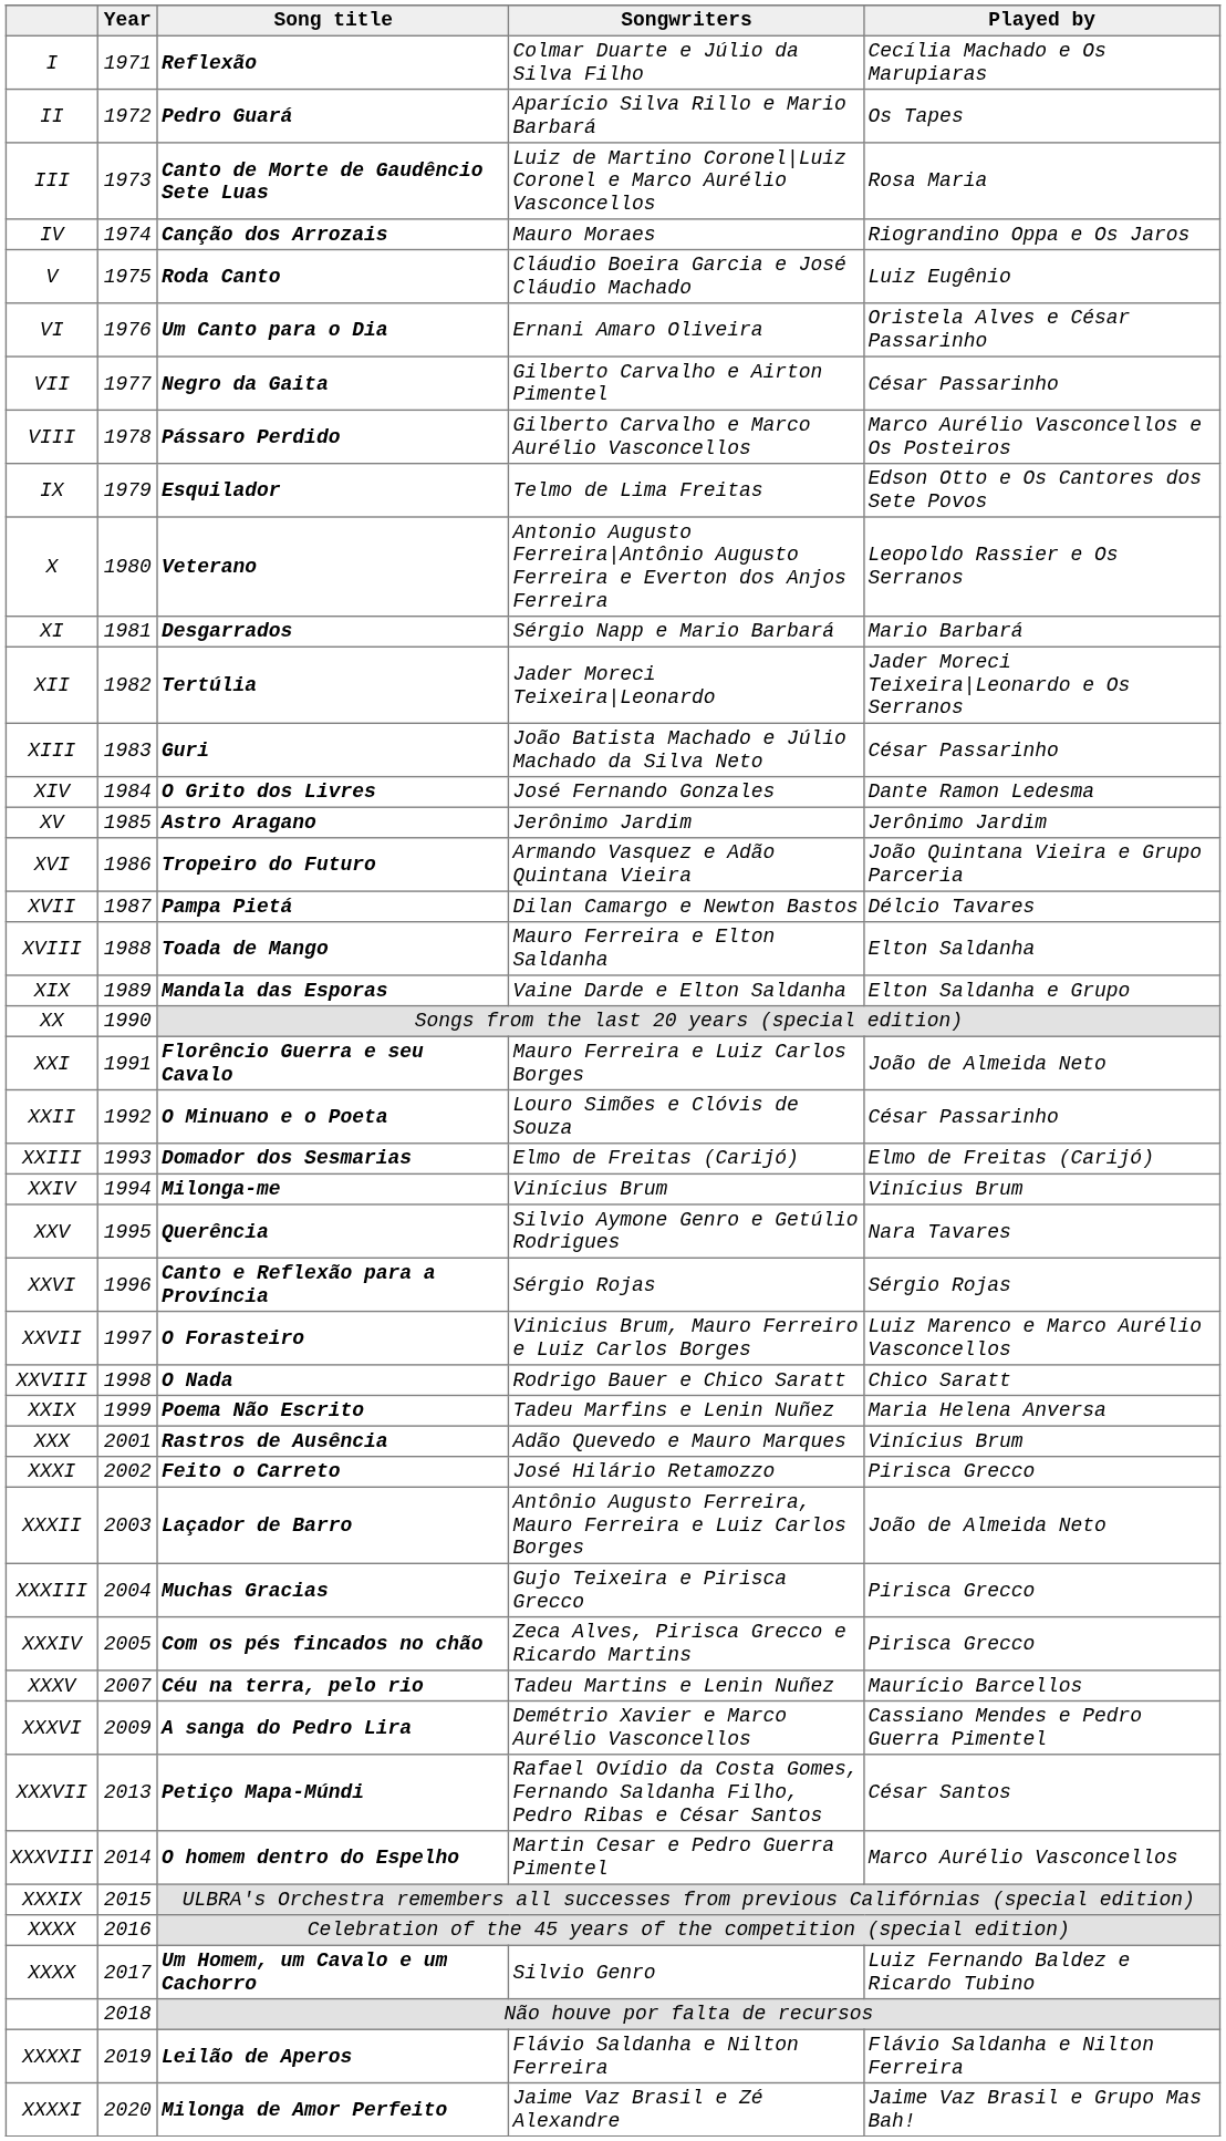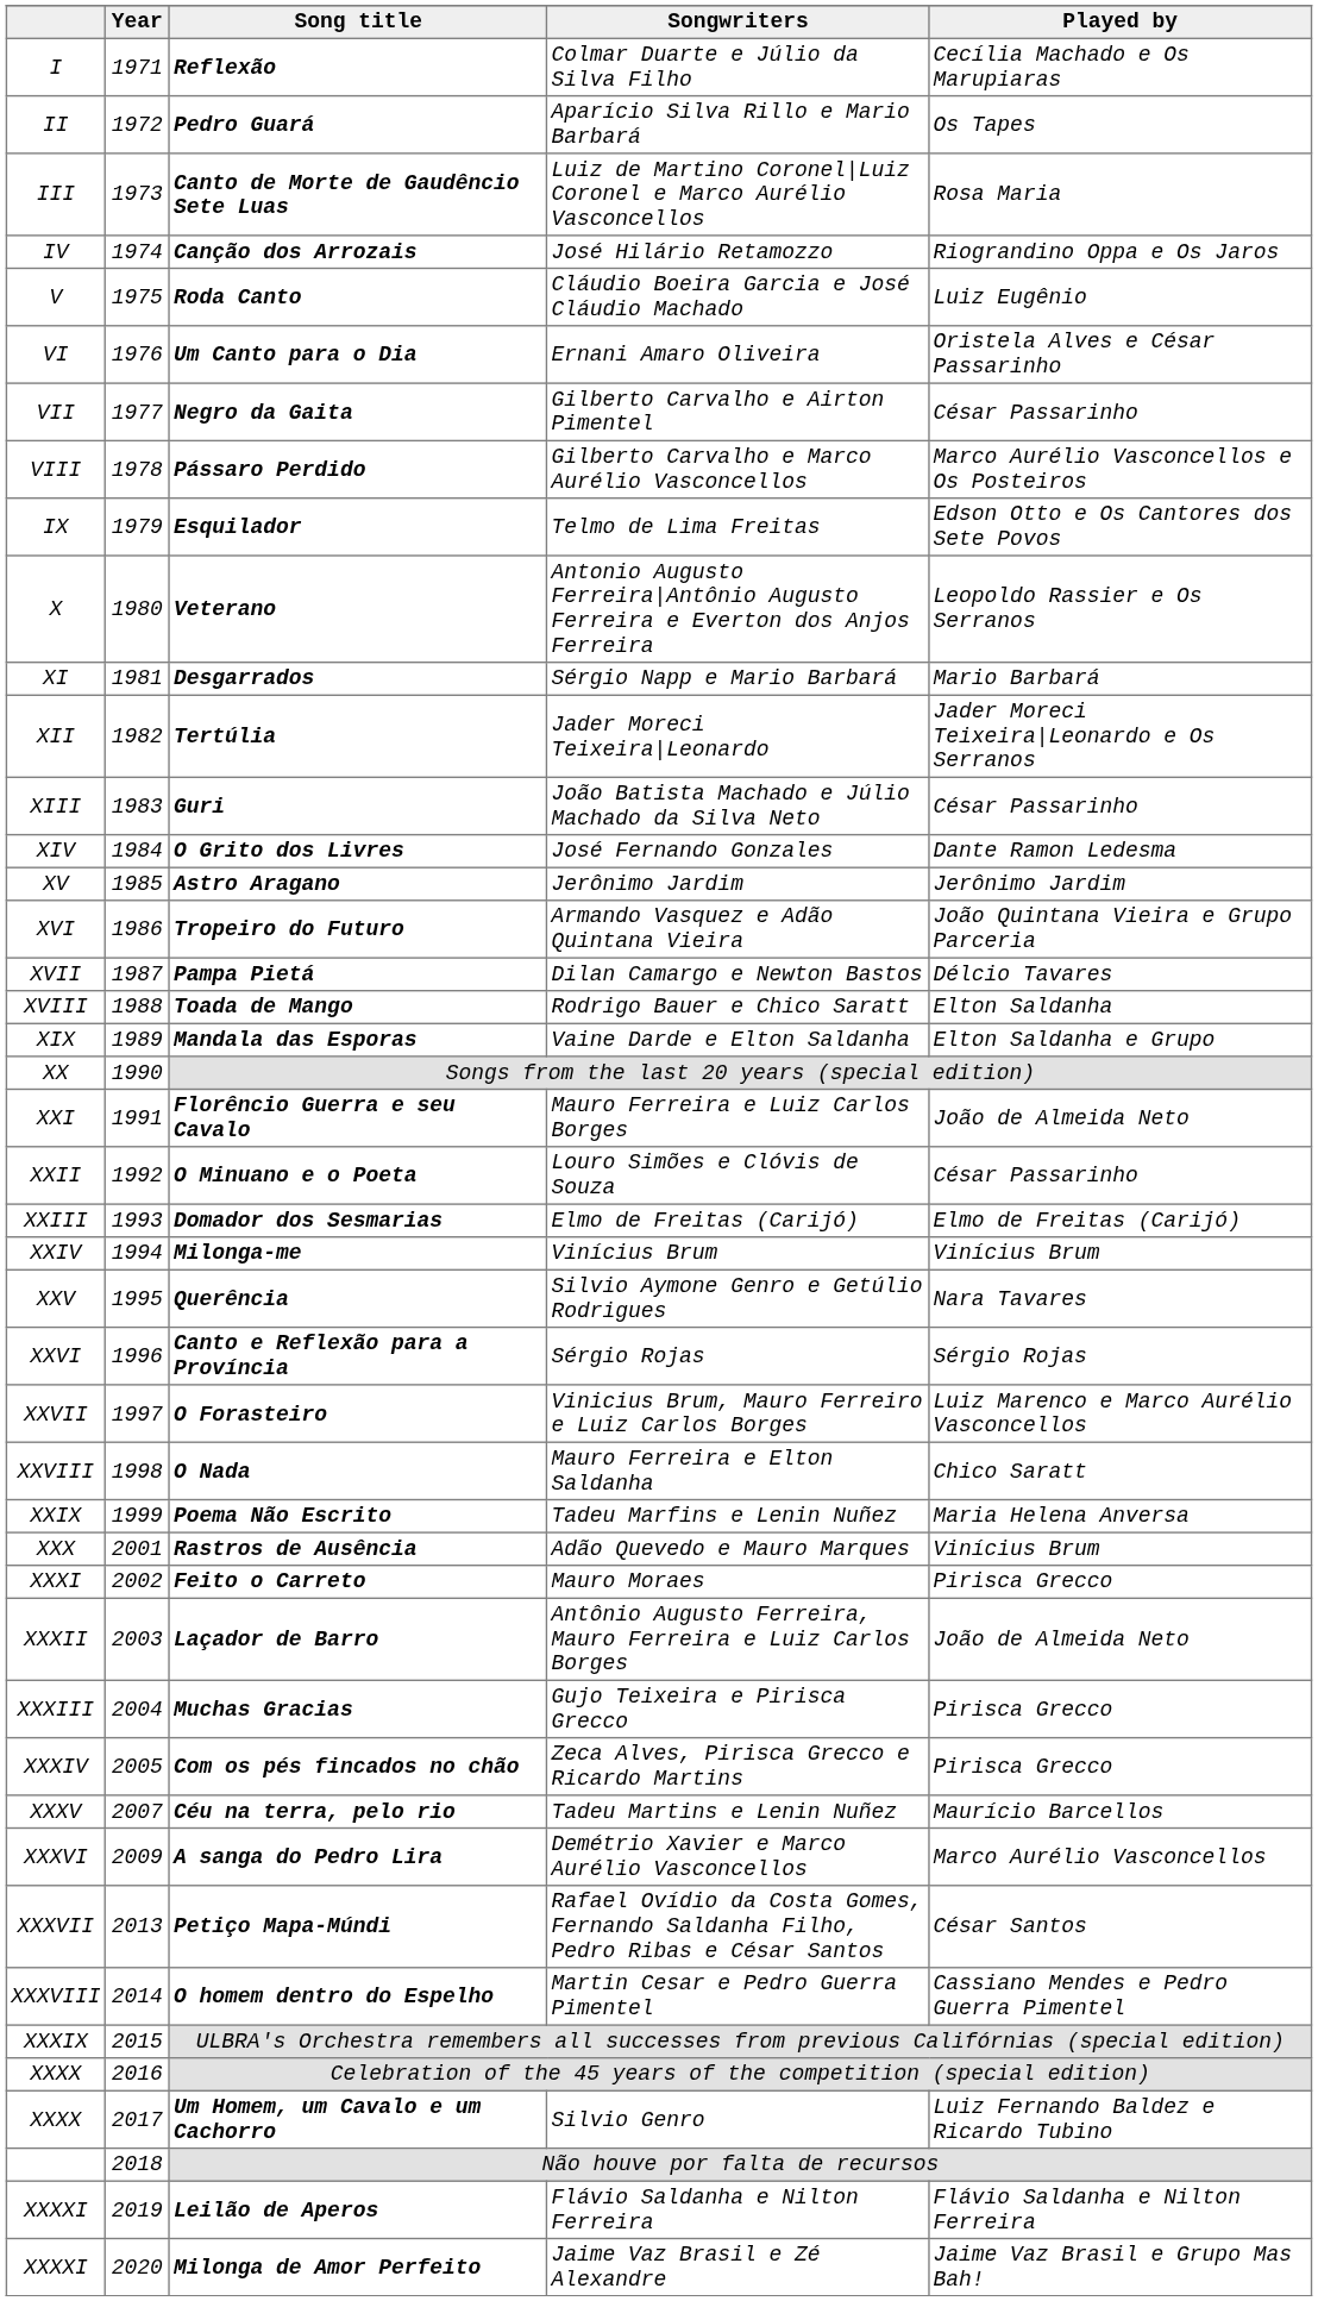 <table class="toccolours" border="1" cellpadding="2" style="border-collapse: collapse; text-align: center; width: 90%; margin: 0 auto;">
 <tr style= "background: #e2e2e2;">
 </tr>
 <tr style="background: #efefef;">
 <th width=5%></th>
 <th width=5%>Year</th>
 <th width=30%>Song title</th>
 <th width=30%>Songwriters</th>
 <th width=30%>Played by</th>
 </tr>
 <tr>
 <td align="center"><em>I</em></td>
 <td align="center"><em>1971</em></td>
 <td align="left"><strong><em>Reflexão</em></strong></td>
 <td align="left"><em>Colmar Duarte e Júlio da Silva Filho</em></td>
 <td align="left"><em>Cecília Machado e Os Marupiaras</em></td>
 </tr>
 <tr>
 <td align="center"><em>II</em></td>
 <td align="center"><em>1972</em></td>
 <td align="left"><strong><em>Pedro Guará</em></strong></td>
 <td align="left"><em>Aparício Silva Rillo e Mario Barbará</em></td>
 <td align="left"><em>Os Tapes</em></td>
 </tr>
 <tr>
 <td align="center"><em>III</em></td>
 <td align="center"><em>1973</em></td>
 <td align="left"><strong><em>Canto de Morte de Gaudêncio Sete Luas</em></strong></td>
 <td align="left"><em>Luiz de Martino Coronel|Luiz Coronel e Marco Aurélio Vasconcellos</em></td>
 <td align="left"><em>Rosa Maria</em></td>
 </tr>
 <tr>
 <td align="center"><em>IV</em></td>
 <td align="center"><em>1974</em></td>
 <td align="left"><strong><em>Canção dos Arrozais</em></strong></td>
-<td align="left"><em>Mauro Moraes</em></td>
+<td align="left"><em>José Hilário Retamozzo</em></td>
 <td align="left"><em>Riograndino Oppa e Os Jaros</em></td>
 </tr>
 <tr>
 <td align="center"><em>V</em></td>
 <td align="center"><em>1975</em></td>
 <td align="left"><strong><em>Roda Canto</em></strong></td>
 <td align="left"><em>Cláudio Boeira Garcia e José Cláudio Machado</em></td>
 <td align="left"><em>Luiz Eugênio</em></td>
 </tr>
 <tr>
 <td align="center"><em>VI</em></td>
 <td align="center"><em>1976</em></td>
 <td align="left"><strong><em>Um Canto para o Dia</em></strong></td>
 <td align="left"><em>Ernani Amaro Oliveira</em></td>
 <td align="left"><em>Oristela Alves e César Passarinho</em></td>
 </tr>
 <tr>
 <td align="center"><em>VII</em></td>
 <td align="center"><em>1977</em></td>
 <td align="left"><strong><em>Negro da Gaita</em></strong></td>
 <td align="left"><em>Gilberto Carvalho e Airton Pimentel</em></td>
 <td align="left"><em>César Passarinho</em></td>
 </tr>
 <tr>
 <td align="center"><em>VIII</em></td>
 <td align="center"><em>1978</em></td>
 <td align="left"><strong><em>Pássaro Perdido</em></strong></td>
 <td align="left"><em>Gilberto Carvalho e Marco Aurélio Vasconcellos</em></td>
 <td align="left"><em>Marco Aurélio Vasconcellos e Os Posteiros</em></td>
 </tr>
 <tr>
 <td align="center"><em>IX</em></td>
 <td align="center"><em>1979</em></td>
 <td align="left"><strong><em>Esquilador</em></strong></td>
 <td align="left"><em>Telmo de Lima Freitas</em></td>
 <td align="left"><em>Edson Otto e Os Cantores dos Sete Povos</em></td>
 </tr>
 <tr>
 <td align="center"><em>X</em></td>
 <td align="center"><em>1980</em></td>
 <td align="left"><strong><em>Veterano</em></strong></td>
 <td align="left"><em>Antonio Augusto Ferreira|Antônio Augusto Ferreira e Everton dos Anjos Ferreira</em></td>
 <td align="left"><em>Leopoldo Rassier e Os Serranos</em></td>
 </tr>
 <tr>
 <td align="center"><em>XI</em></td>
 <td align="center"><em>1981</em></td>
 <td align="left"><strong><em>Desgarrados</em></strong></td>
 <td align="left"><em>Sérgio Napp e Mario Barbará</em></td>
 <td align="left"><em>Mario Barbará</em></td>
 </tr>
 <tr>
 <td align="center"><em>XII</em></td>
 <td align="center"><em>1982</em></td>
 <td align="left"><strong><em>Tertúlia</em></strong></td>
 <td align="left"><em>Jader Moreci Teixeira|Leonardo</em></td>
 <td align="left"><em>Jader Moreci Teixeira|Leonardo e Os Serranos</em></td>
 </tr>
 <tr>
 <td align="center"><em>XIII</em></td>
 <td align="center"><em>1983</em></td>
 <td align="left"><strong><em>Guri</em></strong></td>
 <td align="left"><em>João Batista Machado e Júlio Machado da Silva Neto</em></td>
 <td align="left"><em>César Passarinho</em></td>
 </tr>
 <tr>
 <td align="center"><em>XIV</em></td>
 <td align="center"><em>1984</em></td>
 <td align="left"><strong><em>O Grito dos Livres</em></strong></td>
 <td align="left"><em>José Fernando Gonzales</em></td>
 <td align="left"><em>Dante Ramon Ledesma</em></td>
 </tr>
 <tr>
 <td align="center"><em>XV</em></td>
 <td align="center"><em>1985</em></td>
 <td align="left"><strong><em>Astro Aragano</em></strong></td>
 <td align="left"><em>Jerônimo Jardim</em></td>
 <td align="left"><em>Jerônimo Jardim</em></td>
 </tr>
 <tr>
 <td align="center"><em>XVI</em></td>
 <td align="center"><em>1986</em></td>
 <td align="left"><strong><em>Tropeiro do Futuro</em></strong></td>
 <td align="left"><em>Armando Vasquez e Adão Quintana Vieira</em></td>
 <td align="left"><em>João Quintana Vieira e Grupo Parceria</em></td>
 </tr>
 <tr>
 <td align="center"><em>XVII</em></td>
 <td align="center"><em>1987</em></td>
 <td align="left"><strong><em>Pampa Pietá</em></strong></td>
 <td align="left"><em>Dilan Camargo e Newton Bastos</em></td>
 <td align="left"><em>Délcio Tavares</em></td>
 </tr>
 <tr>
 <td align="center"><em>XVIII</em></td>
 <td align="center"><em>1988</em></td>
 <td align="left"><strong><em>Toada de Mango</em></strong></td>
-<td align="left"><em>Mauro Ferreira e Elton Saldanha</em></td>
+<td align="left"><em>Rodrigo Bauer e Chico Saratt</em></td>
 <td align="left"><em>Elton Saldanha</em></td>
 </tr>
 <tr>
 <td align="center"><em>XIX</em></td>
 <td align="center"><em>1989</em></td>
 <td align="left"><strong><em>Mandala das Esporas</em></strong></td>
 <td align="left"><em>Vaine Darde e Elton Saldanha</em></td>
 <td align="left"><em>Elton Saldanha e Grupo</em></td>
 </tr>
 <tr>
 <td align="center"><em>XX</em></td>
 <td align="center"><em>1990</em></td>
 <td align="center" colspan="3" bgcolor="#e2e2e2"><em>Songs from the last 20 years (special edition)</em></td>
 </tr>
 <tr>
 <td align="center"><em>XXI</em></td>
 <td align="center"><em>1991</em></td>
 <td align="left"><strong><em>Florêncio Guerra e seu Cavalo</em></strong></td>
 <td align="left"><em>Mauro Ferreira e Luiz Carlos Borges</em></td>
 <td align="left"><em>João de Almeida Neto</em></td>
 </tr>
 <tr>
 <td align="center"><em>XXII</em></td>
 <td align="center"><em>1992</em></td>
 <td align="left"><strong><em>O Minuano e o Poeta</em></strong></td>
 <td align="left"><em>Louro Simões e Clóvis de Souza</em></td>
 <td align="left"><em>César Passarinho</em></td>
 </tr>
 <tr>
 <td align="center"><em>XXIII</em></td>
 <td align="center"><em>1993</em></td>
 <td align="left"><strong><em>Domador dos Sesmarias</em></strong></td>
 <td align="left"><em>Elmo de Freitas (Carijó)</em></td>
 <td align="left"><em>Elmo de Freitas (Carijó)</em></td>
 </tr>
 <tr>
 <td align="center"><em>XXIV</em></td>
 <td align="center"><em>1994</em></td>
 <td align="left"><strong><em>Milonga-me</em></strong></td>
 <td align="left"><em>Vinícius Brum</em></td>
 <td align="left"><em>Vinícius Brum</em></td>
 </tr>
 <tr>
 <td align="center"><em>XXV</em></td>
 <td align="center"><em>1995</em></td>
 <td align="left"><strong><em>Querência</em></strong></td>
 <td align="left"><em>Silvio Aymone Genro e Getúlio Rodrigues</em></td>
 <td align="left"><em>Nara Tavares</em></td>
 </tr>
 <tr>
 <td align="center"><em>XXVI</em></td>
 <td align="center"><em>1996</em></td>
 <td align="left"><strong><em>Canto e Reflexão para a Província</em></strong></td>
 <td align="left"><em>Sérgio Rojas</em></td>
 <td align="left"><em>Sérgio Rojas</em></td>
 </tr>
 <tr>
 <td align="center"><em>XXVII</em></td>
 <td align="center"><em>1997</em></td>
 <td align="left"><strong><em>O Forasteiro</em></strong></td>
 <td align="left"><em>Vinicius Brum, Mauro Ferreiro e Luiz Carlos Borges</em></td>
 <td align="left"><em>Luiz Marenco e Marco Aurélio Vasconcellos</em></td>
 </tr>
 <tr>
 <td align="center"><em>XXVIII</em></td>
 <td align="center"><em>1998</em></td>
 <td align="left"><strong><em>O Nada</em></strong></td>
-<td align="left"><em>Rodrigo Bauer e Chico Saratt</em></td>
+<td align="left"><em>Mauro Ferreira e Elton Saldanha</em></td>
 <td align="left"><em>Chico Saratt</em></td>
 </tr>
 <tr>
 <td align="center"><em>XXIX</em></td>
 <td align="center"><em>1999</em></td>
 <td align="left"><strong><em>Poema Não Escrito</em></strong></td>
 <td align="left"><em>Tadeu Marfins e Lenin Nuñez</em></td>
 <td align="left"><em> Maria Helena Anversa</em></td>
 </tr>
 <tr>
 <td align="center"><em>XXX</em></td>
 <td align="center"><em>2001</em></td>
 <td align="left"><strong><em>Rastros de Ausência</em></strong></td>
 <td align="left"><em>Adão Quevedo e Mauro Marques</em></td>
 <td align="left"><em>Vinícius Brum</em></td>
 </tr>
 <tr>
 <td align="center"><em>XXXI</em></td>
 <td align="center"><em>2002</em></td>
 <td align="left"><strong><em>Feito o Carreto</em></strong></td>
-<td align="left"><em>José Hilário Retamozzo</em></td>
+<td align="left"><em>Mauro Moraes</em></td>
 <td align="left"><em>Pirisca Grecco</em></td>
 </tr>
 <tr>
 <td align="center"><em>XXXII</em></td>
 <td align="center"><em>2003</em></td>
 <td align="left"><strong><em>Laçador de Barro</em></strong></td>
 <td align="left"><em>Antônio Augusto Ferreira, Mauro Ferreira e Luiz Carlos Borges</em></td>
 <td align="left"><em>João de Almeida Neto</em></td>
 </tr>
 <tr>
 <td align="center"><em>XXXIII</em></td>
 <td align="center"><em>2004</em></td>
 <td align="left"><strong><em>Muchas Gracias</em></strong></td>
 <td align="left"><em>Gujo Teixeira e Pirisca Grecco</em></td>
 <td align="left"><em>Pirisca Grecco</em></td>
 </tr>
 <tr>
 <td align="center"><em>XXXIV</em></td>
 <td align="center"><em>2005</em></td>
 <td align="left"><strong><em>Com os pés fincados no chão</em></strong></td>
 <td align="left"><em>Zeca Alves, Pirisca Grecco e Ricardo Martins</em></td>
 <td align="left"><em>Pirisca Grecco</em></td>
 </tr>
 <tr>
 <td align="center"><em>XXXV</em></td>
 <td align="center"><em>2007</em></td>
 <td align="left"><strong><em>Céu na terra, pelo rio</em></strong></td>
 <td align="left"><em>Tadeu Martins e Lenin Nuñez</em></td>
 <td align="left"><em>Maurício Barcellos</em></td>
 </tr>
 <tr>
 <td align="center"><em>XXXVI</em></td>
 <td align="center"><em>2009</em></td>
 <td align="left"><strong><em>A sanga do Pedro Lira</em></strong></td>
 <td align="left"><em>Demétrio Xavier e Marco Aurélio Vasconcellos</em></td>
-<td align="left"><em>Cassiano Mendes e Pedro Guerra Pimentel</em></td>
+<td align="left"><em>Marco Aurélio Vasconcellos</em></td>
 </tr>
 <tr>
 <td align="center"><em>XXXVII</em></td>
 <td align="center"><em>2013</em></td>
 <td align="left"><strong><em>Petiço Mapa-Múndi</em></strong></td>
 <td align="left"><em>Rafael Ovídio da Costa Gomes, Fernando Saldanha Filho, Pedro Ribas e César Santos</em></td>
 <td align="left"><em>César Santos</em></td>
 </tr>
 <tr>
 <td align="center"><em>XXXVIII</em></td>
 <td align="center"><em>2014</em></td>
 <td align="left"><strong><em>O homem dentro do Espelho</em></strong></td>
 <td align="left"><em>Martin Cesar e Pedro Guerra Pimentel</em></td>
-<td align="left"><em>Marco Aurélio Vasconcellos</em></td>
+<td align="left"><em>Cassiano Mendes e Pedro Guerra Pimentel</em></td>
 </tr>
 <tr>
 <td align="center"><em>XXXIX</em></td>
 <td align="center"><em>2015</em></td>
 <td align="center" colspan="3" bgcolor="#e2e2e2"><em>ULBRA's Orchestra remembers all successes from previous Califórnias (special edition)</em></td>
 </tr>
 <tr>
 <td align="center"><em>XXXX</em></td>
 <td align="center"><em>2016</em></td>
 <td align="center" colspan="3" bgcolor="#e2e2e2"><em>Celebration of the 45 years of the competition (special edition)</em></td>
 </tr>
 <tr>
 <td align="center"><em>XXXX</em></td>
 <td align="center"><em>2017</em></td>
 <td align="left"><strong><em>Um Homem, um Cavalo e um Cachorro</em></strong></td>
 <td align="left"><em>Silvio Genro</em></td>
 <td align="left"><em>Luiz Fernando Baldez e Ricardo Tubino</em></td>
 </tr>
 <tr>
 <td align="center"></td>
 <td align="center"><em>2018</em></td>
 <td align="center" colspan="3" bgcolor="#e2e2e2"><em>Não houve por falta de recursos</em></td>
 </tr>
 <tr>
 <td align="center"><em>XXXXI</em></td>
 <td align="center"><em>2019</em></td>
 <td align="left"><strong><em>Leilão de Aperos</em></strong></td>
 <td align="left"><em>Flávio Saldanha e Nilton Ferreira</em></td>
 <td align="left"><em>Flávio Saldanha e Nilton Ferreira</em></td>
 </tr>
 <tr>
 <td align="center"><em>XXXXI</em></td>
 <td align="center"><em>2020</em></td>
 <td align="left"><strong><em>Milonga de Amor Perfeito</em></strong></td>
 <td align="left"><em>Jaime Vaz Brasil e Zé Alexandre</em></td>
 <td align="left"><em>Jaime Vaz Brasil e Grupo Mas Bah!</em></td>
 </tr>
 <tr>
 </tr>
 </table>
